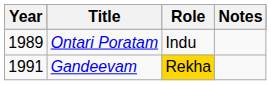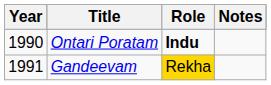 <table class="wikitable sortable">
 <tr style="background:#000;">
 <th>Year</th>
 <th>Title</th>
 <th>Role</th>
 <th class="unsortable">Notes</th>
 </tr>
 <tr>
-<td>1989</td>
+<td>1990</td>
 <td><em><a href='#'>Ontari Poratam</a></em></td>
-<td>Indu</td>
+<td><strong>Indu</strong></td>
 <td></td>
 </tr>
 <tr>
 <td>1991</td>
 <td><em><a href='#'>Gandeevam</a></em></td>
 <td style="background: gold;">Rekha</td>
 <td></td>
 </tr>
 </table>
